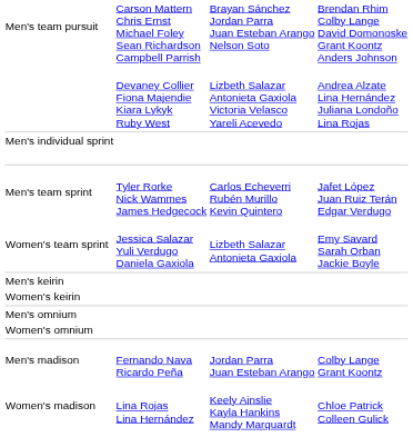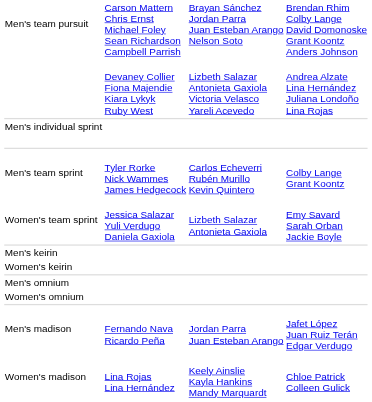 <table>
 <tr>
 <td>Men's team pursuit<br></td>
 <td><br><a href='#'>Carson Mattern</a><br><a href='#'>Chris Ernst</a><br><a href='#'>Michael Foley</a><br><a href='#'>Sean Richardson</a><br><a href='#'>Campbell Parrish</a></td>
 <td><br><a href='#'>Brayan Sánchez</a><br><a href='#'>Jordan Parra</a><br><a href='#'>Juan Esteban Arango</a><br><a href='#'>Nelson Soto</a><br><br></td>
 <td><br><a href='#'>Brendan Rhim</a><br><a href='#'>Colby Lange</a><br><a href='#'>David Domonoske</a><br><a href='#'>Grant Koontz</a><br><a href='#'>Anders Johnson</a></td>
 </tr>
 <tr>
 <td><br></td>
 <td><br><a href='#'>Devaney Collier</a><br><a href='#'>Fiona Majendie</a><br><a href='#'>Kiara Lykyk</a><br><a href='#'>Ruby West</a></td>
 <td><br><a href='#'>Lizbeth Salazar</a><br><a href='#'>Antonieta Gaxiola</a><br><a href='#'>Victoria Velasco</a><br><a href='#'>Yareli Acevedo</a></td>
 <td><br><a href='#'>Andrea Alzate</a><br><a href='#'>Lina Hernández</a><br><a href='#'>Juliana Londoño</a><br><a href='#'>Lina Rojas</a></td>
 </tr>
 <tr bgcolor=#DDDDDD>
 <td colspan=7></td>
 </tr>
 <tr>
 <td>Men's individual sprint<br></td>
 <td></td>
 <td></td>
 <td></td>
 </tr>
 <tr>
 <td><br></td>
 <td></td>
 <td></td>
 <td></td>
 </tr>
 <tr bgcolor=#DDDDDD>
 <td colspan=7></td>
 </tr>
 <tr>
 <td>Men's team sprint<br></td>
 <td><br><a href='#'>Tyler Rorke</a><br><a href='#'>Nick Wammes</a><br><a href='#'>James Hedgecock</a></td>
 <td><br><a href='#'>Carlos Echeverri</a><br><a href='#'>Rubén Murillo</a><br><a href='#'>Kevin Quintero</a></td>
-<td><br><a href='#'>Jafet López</a><br><a href='#'>Juan Ruiz Terán</a><br><a href='#'>Edgar Verdugo</a></td>
+<td><br><a href='#'>Colby Lange</a><br><a href='#'>Grant Koontz</a></td>
 </tr>
 <tr>
 <td>Women's team sprint<br></td>
 <td><br><a href='#'>Jessica Salazar</a><br><a href='#'>Yuli Verdugo</a><br><a href='#'>Daniela Gaxiola</a></td>
 <td><br><a href='#'>Lizbeth Salazar</a><br><a href='#'>Antonieta Gaxiola</a></td>
 <td><br><a href='#'>Emy Savard</a><br><a href='#'>Sarah Orban</a><br><a href='#'>Jackie Boyle</a></td>
 </tr>
 <tr bgcolor=#DDDDDD>
 <td colspan=7></td>
 </tr>
 <tr>
 <td>Men's keirin<br></td>
 <td></td>
 <td></td>
 <td></td>
 </tr>
 <tr>
 <td>Women's keirin<br></td>
 <td></td>
 <td></td>
 <td></td>
 </tr>
 <tr bgcolor=#DDDDDD>
 <td colspan=7></td>
 </tr>
 <tr>
 <td>Men's omnium<br></td>
 <td></td>
 <td></td>
 <td></td>
 </tr>
 <tr>
 <td>Women's omnium<br></td>
 <td></td>
 <td></td>
 <td></td>
 </tr>
 <tr bgcolor=#DDDDDD>
 <td colspan=7></td>
 </tr>
 <tr>
 <td>Men's madison<br></td>
 <td><br><a href='#'>Fernando Nava</a><br><a href='#'>Ricardo Peña</a></td>
 <td><br><a href='#'>Jordan Parra</a><br><a href='#'>Juan Esteban Arango</a></td>
-<td><br><a href='#'>Colby Lange</a><br><a href='#'>Grant Koontz</a></td>
+<td><br><a href='#'>Jafet López</a><br><a href='#'>Juan Ruiz Terán</a><br><a href='#'>Edgar Verdugo</a></td>
 </tr>
 <tr>
 <td>Women's madison<br></td>
 <td><br><a href='#'>Lina Rojas</a><br><a href='#'>Lina Hernández</a></td>
 <td><br><a href='#'>Keely Ainslie</a><br><a href='#'>Kayla Hankins</a><br><a href='#'>Mandy Marquardt</a></td>
 <td><br><a href='#'>Chloe Patrick</a><br><a href='#'>Colleen Gulick</a></td>
 </tr>
 </table>
